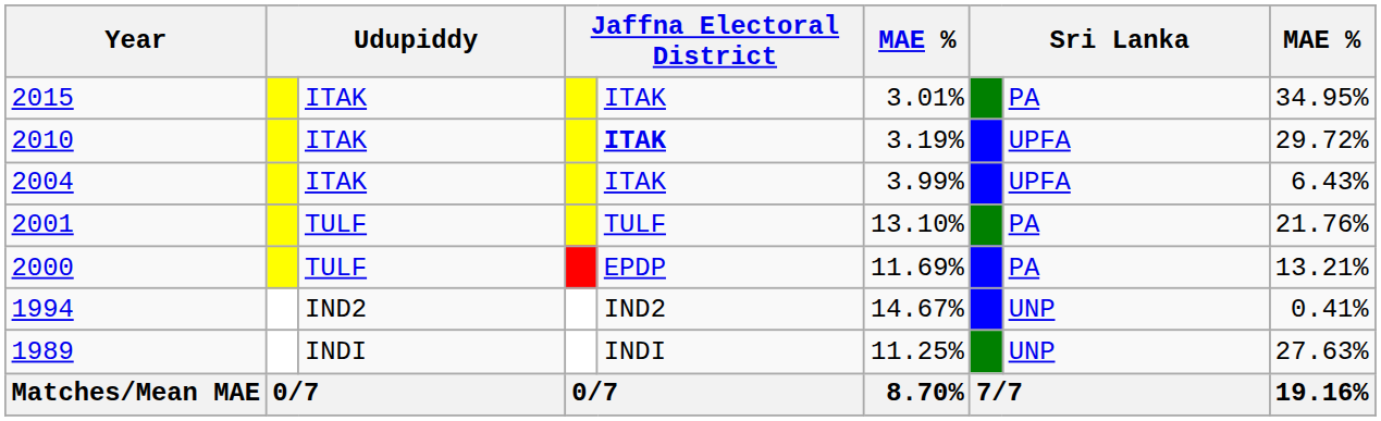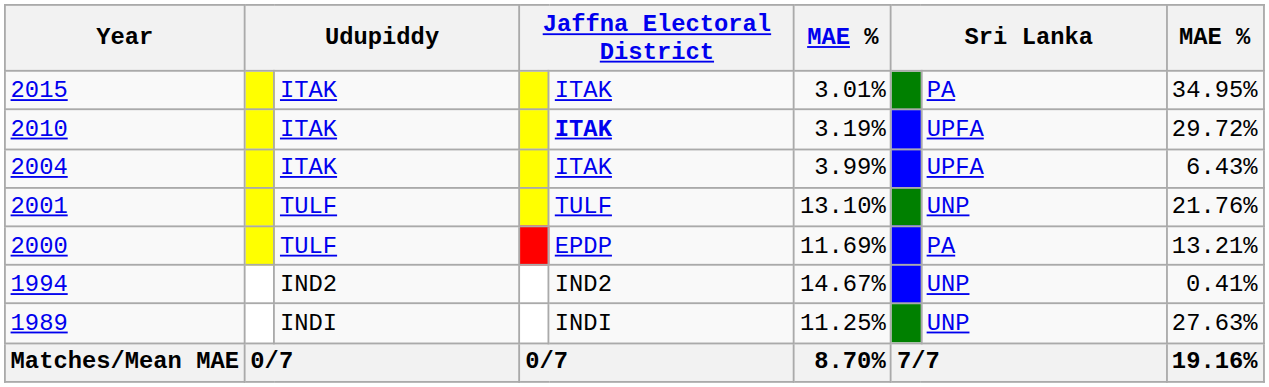 <table class="wikitable">
 <tr>
 <th>Year</th>
 <th colspan="2" width="144px">Udupiddy</th>
 <th colspan="2" width="144px"><a href='#'>Jaffna Electoral District</a></th>
 <th><a href='#'>MAE</a> %</th>
 <th colspan="2" width="144px">Sri Lanka</th>
 <th>MAE %</th>
 </tr>
 <tr>
 <td><a href='#'>2015</a></td>
 <td style="background-color:yellow;" width="10px"></td>
 <td style="text-align:left;"><a href='#'>ITAK</a></td>
 <td style="background-color:yellow;" width="10px"></td>
 <td style="text-align:left;"><a href='#'>ITAK</a></td>
 <td style="text-align:right;">3.01%</td>
 <td style="background-color:green;" width="10px"></td>
 <td style="text-align:left;"><a href='#'>PA</a></td>
 <td style="text-align:right;">34.95%</td>
 </tr>
 <tr>
 <td><a href='#'>2010</a></td>
 <td style="background-color:yellow;" width="10px"></td>
 <td style="text-align:left;"><a href='#'>ITAK</a></td>
 <td style="background-color:yellow;" width="10px"></td>
 <td style="text-align:left;"><strong><a href='#'>ITAK</a></strong></td>
 <td style="text-align:right;">3.19%</td>
 <td style="background-color:blue;" width="10px"></td>
 <td style="text-align:left;"><a href='#'>UPFA</a></td>
 <td style="text-align:right;">29.72%</td>
 </tr>
 <tr>
 <td><a href='#'>2004</a></td>
 <td style="background-color:yellow;" width="10px"></td>
 <td style="text-align:left;"><a href='#'>ITAK</a></td>
 <td style="background-color:yellow;" width="10px"></td>
 <td style="text-align:left;"><a href='#'>ITAK</a></td>
 <td style="text-align:right;">3.99%</td>
 <td style="background-color:blue;" width="10px"></td>
 <td style="text-align:left;"><a href='#'>UPFA</a></td>
 <td style="text-align:right;">6.43%</td>
 </tr>
 <tr>
 <td><a href='#'>2001</a></td>
 <td style="background-color:yellow;" width="10px"></td>
 <td style="text-align:left;"><a href='#'>TULF</a></td>
 <td style="background-color:yellow;" width="10px"></td>
 <td style="text-align:left;"><a href='#'>TULF</a></td>
 <td style="text-align:right;">13.10%</td>
 <td style="background-color:green;" width="10px"></td>
-<td style="text-align:left;"><a href='#'>PA</a></td>
+<td style="text-align:left;"><a href='#'>UNP</a></td>
 <td style="text-align:right;">21.76%</td>
 </tr>
 <tr>
 <td><a href='#'>2000</a></td>
 <td style="background-color:yellow;" width="10px"></td>
 <td style="text-align:left;"><a href='#'>TULF</a></td>
 <td style="background-color:red;" width="10px"></td>
 <td style="text-align:left;"><a href='#'>EPDP</a></td>
 <td style="text-align:right;">11.69%</td>
 <td style="background-color:blue;" width="10px"></td>
 <td style="text-align:left;"><a href='#'>PA</a></td>
 <td style="text-align:right;">13.21%</td>
 </tr>
 <tr>
 <td><a href='#'>1994</a></td>
 <td style="background-color:white;" width="10px"></td>
 <td style="text-align:left;">IND2</td>
 <td style="background-color:white;" width="10px"></td>
 <td style="text-align:left;">IND2</td>
 <td style="text-align:right;">14.67%</td>
 <td style="background-color:blue;" width="10px"></td>
 <td style="text-align:left;"><a href='#'>UNP</a></td>
 <td style="text-align:right;">0.41%</td>
 </tr>
 <tr>
 <td><a href='#'>1989</a></td>
 <td style="background-color:white;" width="10px"></td>
 <td style="text-align:left;">INDI</td>
 <td style="background-color:white;" width="10px"></td>
 <td style="text-align:left;">INDI</td>
 <td style="text-align:right;">11.25%</td>
 <td style="background-color:green;" width="10px"></td>
 <td style="text-align:left;"><a href='#'>UNP</a></td>
 <td style="text-align:right;">27.63%</td>
 </tr>
 <tr>
 <th>Matches/Mean MAE</th>
 <th style="text-align:left;"colspan="2" width="144px">0/7</th>
 <th style="text-align:left;"colspan="2" width="144px">0/7</th>
 <th style="text-align:right;">8.70%</th>
 <th style="text-align:left;"colspan="2" width="144px">7/7</th>
 <th style="text-align:right;">19.16%</th>
 </tr>
 </table>
